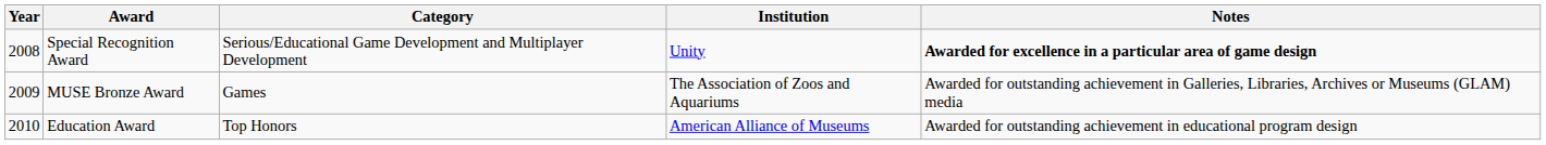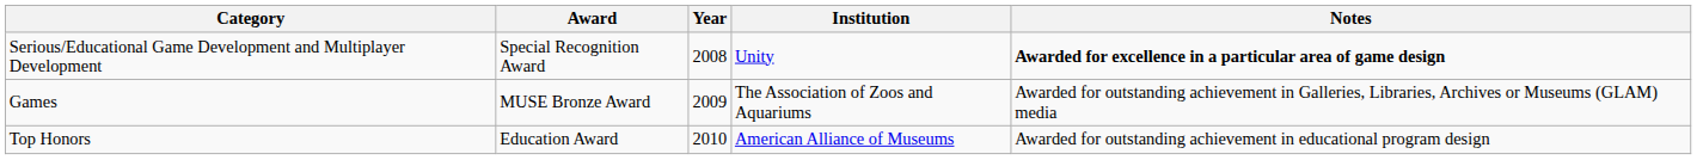 <table class="wikitable">
 <tr>
+<th>Category</th>
+<th>Award</th>
 <th>Year</th>
-<th>Award</th>
-<th>Category</th>
 <th>Institution</th>
 <th>Notes</th>
 </tr>
 <tr>
+<td>Serious/Educational Game Development and Multiplayer Development</td>
+<td>Special Recognition Award</td>
 <td>2008</td>
-<td>Special Recognition Award</td>
-<td>Serious/Educational Game Development and Multiplayer Development</td>
 <td><a href='#'>Unity</a></td>
 <td><strong>Awarded for excellence in a particular area of game design</strong></td>
 </tr>
 <tr>
+<td>Games</td>
+<td>MUSE Bronze Award</td>
 <td>2009</td>
-<td>MUSE Bronze Award</td>
-<td>Games</td>
 <td>The Association of Zoos and Aquariums</td>
 <td>Awarded for outstanding achievement in Galleries, Libraries, Archives or Museums (GLAM) media</td>
 </tr>
 <tr>
+<td>Top Honors</td>
+<td>Education Award</td>
 <td>2010</td>
-<td>Education Award</td>
-<td>Top Honors</td>
 <td><a href='#'>American Alliance of Museums</a></td>
 <td>Awarded for outstanding achievement in educational program design</td>
 </tr>
 </table>
